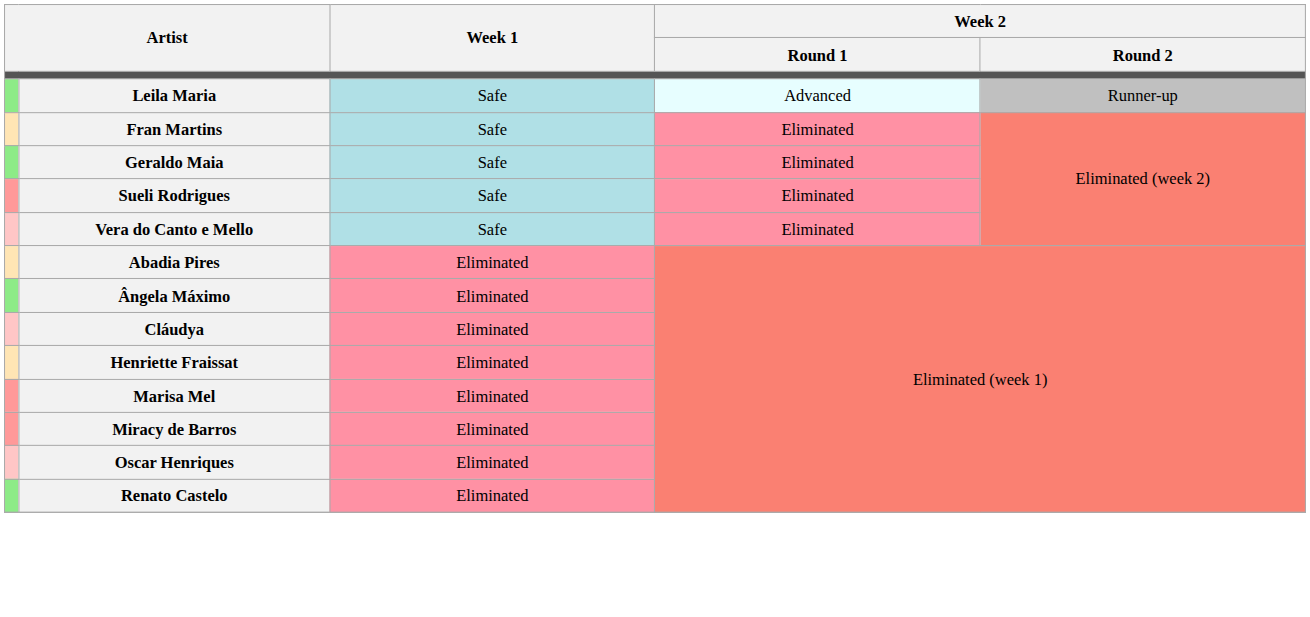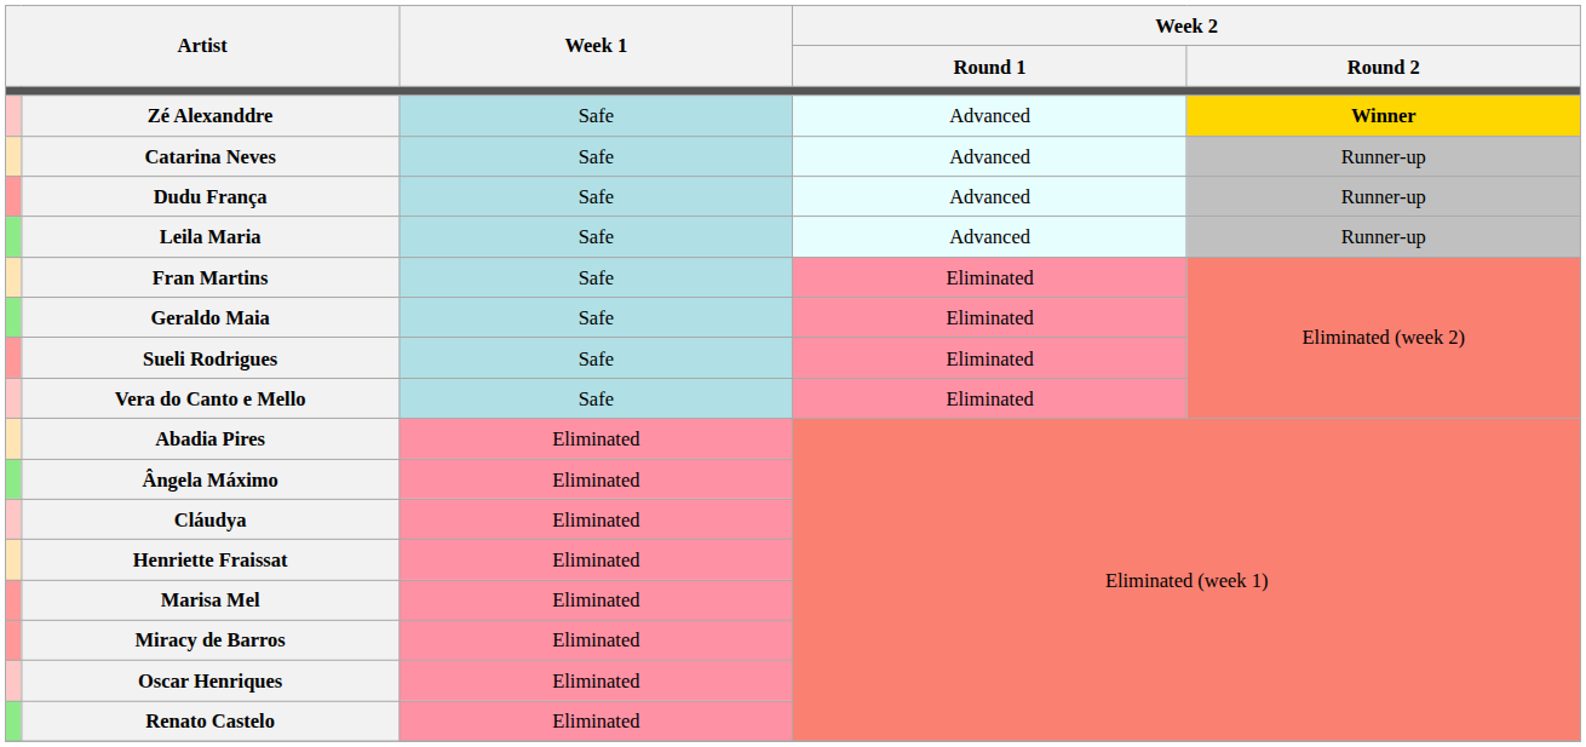 <table class="wikitable" style="text-align:center; line-height:25px; width:100%">
 <tr>
 <th rowspan=2 width=25% colspan=2>Artist</th>
 <th rowspan=2 width=25%>Week 1</th>
 <th colspan=2 width=50%>Week 2</th>
 </tr>
 <tr>
 <th width=25%>Round 1</th>
 <th width=25%>Round 2</th>
 </tr>
 <tr>
 <td bgcolor=555555 colspan=5></td>
+</tr>
+<tr>
+<td bgcolor=FFC6C6 width="1%"></td>
+<th>Zé Alexanddre</th>
+<td bgcolor=B0E0E6>Safe</td>
+<td bgcolor=E7FEFF>Advanced</td>
+<td bgcolor=FFD700><strong>Winner</strong></td>
+</tr>
+<tr>
+<td bgcolor=FFE5B4></td>
+<th>Catarina Neves</th>
+<td bgcolor=B0E0E6>Safe</td>
+<td bgcolor=E7FEFF>Advanced</td>
+<td bgcolor=C0C0C0>Runner-up</td>
+</tr>
+<tr>
+<td bgcolor=FF9999></td>
+<th>Dudu França</th>
+<td bgcolor=B0E0E6>Safe</td>
+<td bgcolor=E7FEFF>Advanced</td>
+<td bgcolor=C0C0C0>Runner-up</td>
 </tr>
 <tr>
 <td bgcolor=8DEB87></td>
 <th>Leila Maria</th>
 <td bgcolor=B0E0E6>Safe</td>
 <td bgcolor=E7FEFF>Advanced</td>
 <td bgcolor=C0C0C0>Runner-up</td>
 </tr>
 <tr>
 <td bgcolor=FFE5B4></td>
 <th>Fran Martins</th>
 <td bgcolor=B0E0E6>Safe</td>
 <td bgcolor=FF91A4>Eliminated</td>
 <td bgcolor=FA8072 rowspan=4>Eliminated (week 2)</td>
 </tr>
 <tr>
 <td bgcolor=8DEB87></td>
 <th>Geraldo Maia</th>
 <td bgcolor=B0E0E6>Safe</td>
 <td bgcolor=FF91A4>Eliminated</td>
 </tr>
 <tr>
 <td bgcolor=FF9999></td>
 <th>Sueli Rodrigues</th>
 <td bgcolor=B0E0E6>Safe</td>
 <td bgcolor=FF91A4>Eliminated</td>
 </tr>
 <tr>
 <td bgcolor=FFC6C6></td>
 <th>Vera do Canto e Mello</th>
 <td bgcolor=B0E0E6>Safe</td>
 <td bgcolor=FF91A4>Eliminated</td>
 </tr>
 <tr>
 <td bgcolor=FFE5B4></td>
 <th>Abadia Pires</th>
 <td bgcolor=FF91A4>Eliminated</td>
 <td bgcolor=FA8072 rowspan=8 colspan=2>Eliminated (week 1)</td>
 </tr>
 <tr>
 <td bgcolor=8DEB87></td>
 <th>Ângela Máximo</th>
 <td bgcolor=FF91A4>Eliminated</td>
 </tr>
 <tr>
 <td bgcolor=FFC6C6></td>
 <th>Cláudya</th>
 <td bgcolor=FF91A4>Eliminated</td>
 </tr>
 <tr>
 <td bgcolor=FFE5B4></td>
 <th>Henriette Fraissat</th>
 <td bgcolor=FF91A4>Eliminated</td>
 </tr>
 <tr>
 <td bgcolor=FF9999></td>
 <th>Marisa Mel</th>
 <td bgcolor=FF91A4>Eliminated</td>
 </tr>
 <tr>
 <td bgcolor=FF9999></td>
 <th>Miracy de Barros</th>
 <td bgcolor=FF91A4>Eliminated</td>
 </tr>
 <tr>
 <td bgcolor=FFC6C6></td>
 <th>Oscar Henriques</th>
 <td bgcolor=FF91A4>Eliminated</td>
 </tr>
 <tr>
 <td bgcolor=8DEB87></td>
 <th>Renato Castelo</th>
 <td bgcolor=FF91A4>Eliminated</td>
 </tr>
 <tr>
 </tr>
 </table>
